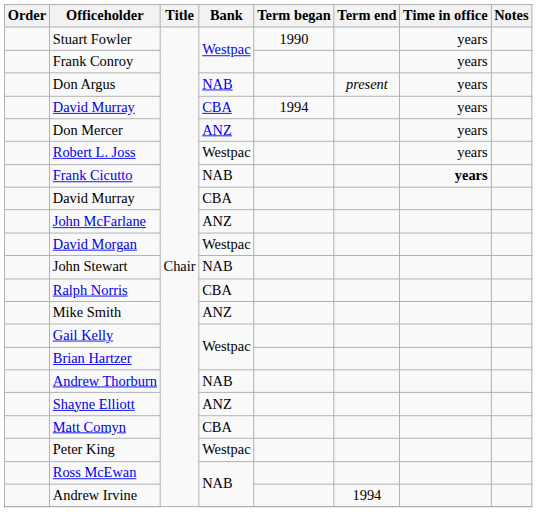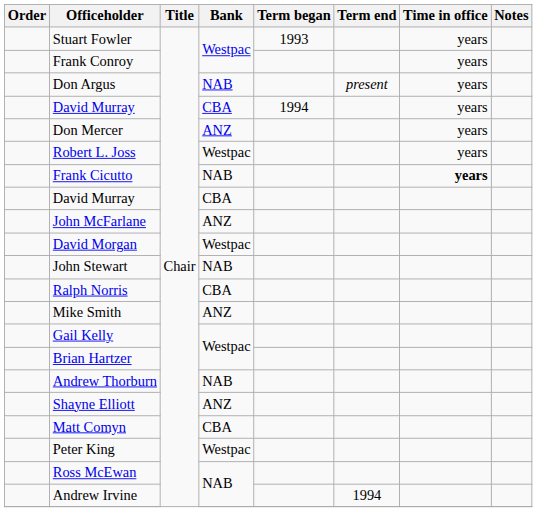 <table class="wikitable" width="auto" style="text-align: center">
 <tr>
 <th>Order</th>
 <th>Officeholder</th>
 <th>Title</th>
 <th>Bank</th>
 <th>Term began</th>
 <th>Term end</th>
 <th>Time in office</th>
 <th>Notes</th>
 </tr>
 <tr>
 <td></td>
 <td align=left>Stuart Fowler</td>
 <td align=left rowspan=23>Chair</td>
 <td align=left rowspan=2><a href='#'>Westpac</a></td>
-<td>1990</td>
+<td>1993</td>
 <td></td>
 <td align=right> years</td>
 <td></td>
 </tr>
 <tr>
 <td></td>
 <td align=left>Frank Conroy</td>
 <td></td>
 <td></td>
 <td align=right> years</td>
 <td></td>
 </tr>
 <tr>
 <td></td>
 <td align=left>Don Argus</td>
 <td align=left><a href='#'>NAB</a></td>
 <td></td>
 <td><em>present</em></td>
 <td align=right> years</td>
 <td></td>
 </tr>
 <tr>
 <td></td>
 <td align=left><a href='#'>David Murray</a></td>
 <td align=left><a href='#'>CBA</a></td>
 <td>1994</td>
 <td></td>
 <td align=right> years</td>
 <td></td>
 </tr>
 <tr>
 <td></td>
 <td align=left>Don Mercer</td>
 <td align=left><a href='#'>ANZ</a></td>
 <td></td>
 <td></td>
 <td align=right> years</td>
 <td></td>
 </tr>
 <tr>
 <td></td>
 <td align=left><a href='#'>Robert L. Joss</a></td>
 <td align=left>Westpac</td>
 <td></td>
 <td></td>
 <td align=right> years</td>
 <td></td>
 </tr>
 <tr>
 <td></td>
 <td align=left><a href='#'>Frank Cicutto</a></td>
 <td align=left>NAB</td>
 <td></td>
 <td></td>
 <td align=right><strong> years</strong></td>
 <td></td>
 </tr>
 <tr>
 <td></td>
 <td align=left>David Murray</td>
 <td align=left>CBA</td>
 <td></td>
 <td></td>
 <td align=right></td>
 <td></td>
 </tr>
 <tr>
 <td></td>
 <td align=left><a href='#'>John McFarlane</a></td>
 <td align=left>ANZ</td>
 <td></td>
 <td></td>
 <td align=right></td>
 <td></td>
 </tr>
 <tr>
 <td></td>
 <td align=left><a href='#'>David Morgan</a></td>
 <td align=left>Westpac</td>
 <td></td>
 <td></td>
 <td align=right></td>
 <td></td>
 </tr>
 <tr>
 <td></td>
 <td align=left>John Stewart</td>
 <td align=left>NAB</td>
 <td></td>
 <td></td>
 <td align=right></td>
 <td></td>
 </tr>
 <tr>
 <td></td>
 <td align=left><a href='#'>Ralph Norris</a></td>
 <td align=left>CBA</td>
 <td></td>
 <td></td>
 <td align=right></td>
 <td></td>
 </tr>
 <tr>
 <td></td>
 <td align=left>Mike Smith</td>
 <td align=left>ANZ</td>
 <td></td>
 <td></td>
 <td align=right></td>
 <td></td>
 </tr>
 <tr>
 <td></td>
 <td align=left><a href='#'>Gail Kelly</a></td>
 <td align=left rowspan=2>Westpac</td>
 <td></td>
 <td></td>
 <td align=right></td>
 <td></td>
 </tr>
 <tr>
 <td></td>
 <td align=left><a href='#'>Brian Hartzer</a></td>
 <td></td>
 <td></td>
 <td align=right></td>
 <td></td>
 </tr>
 <tr>
 <td></td>
 <td align=left><a href='#'>Andrew Thorburn</a></td>
 <td align=left>NAB</td>
 <td></td>
 <td></td>
 <td align=right></td>
 <td></td>
 </tr>
 <tr>
 <td></td>
 <td align=left><a href='#'>Shayne Elliott</a></td>
 <td align=left>ANZ</td>
 <td></td>
 <td></td>
 <td align=right></td>
 <td></td>
 </tr>
 <tr>
 <td></td>
 <td align=left><a href='#'>Matt Comyn</a></td>
 <td align=left>CBA</td>
 <td></td>
 <td></td>
 <td align=right></td>
 <td></td>
 </tr>
 <tr>
 <td></td>
 <td align=left>Peter King</td>
 <td align="left">Westpac</td>
 <td></td>
 <td></td>
 <td align=right></td>
 <td></td>
 </tr>
 <tr>
 <td></td>
 <td align=left><a href='#'>Ross McEwan</a></td>
 <td align="left" rowspan=2>NAB</td>
 <td></td>
 <td></td>
 <td align=right></td>
 <td></td>
 </tr>
 <tr>
 <td></td>
 <td align=left>Andrew Irvine</td>
 <td></td>
 <td>1994</td>
 <td align=right></td>
 <td></td>
 </tr>
 <tr>
 </tr>
 </table>
